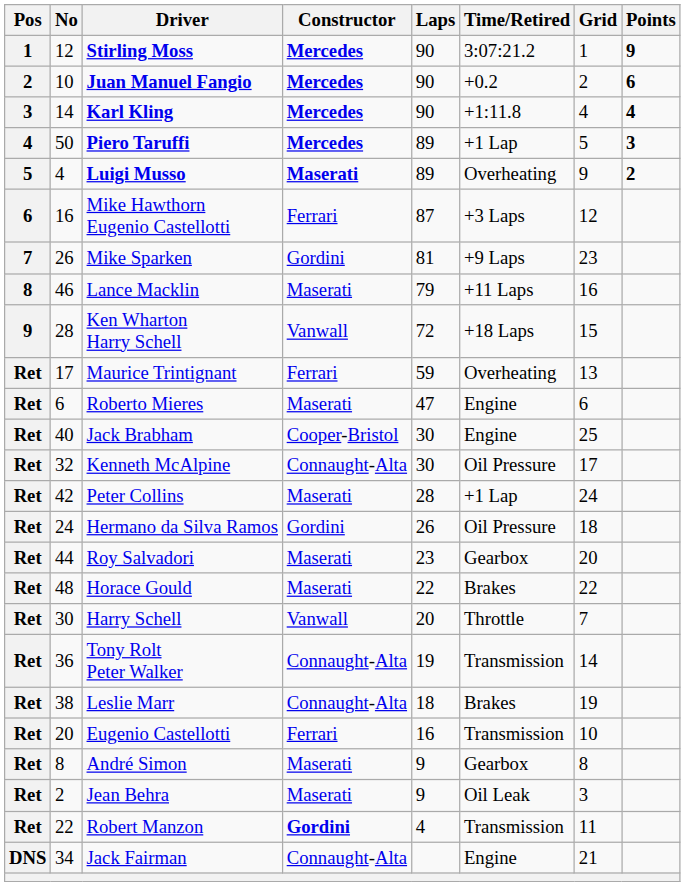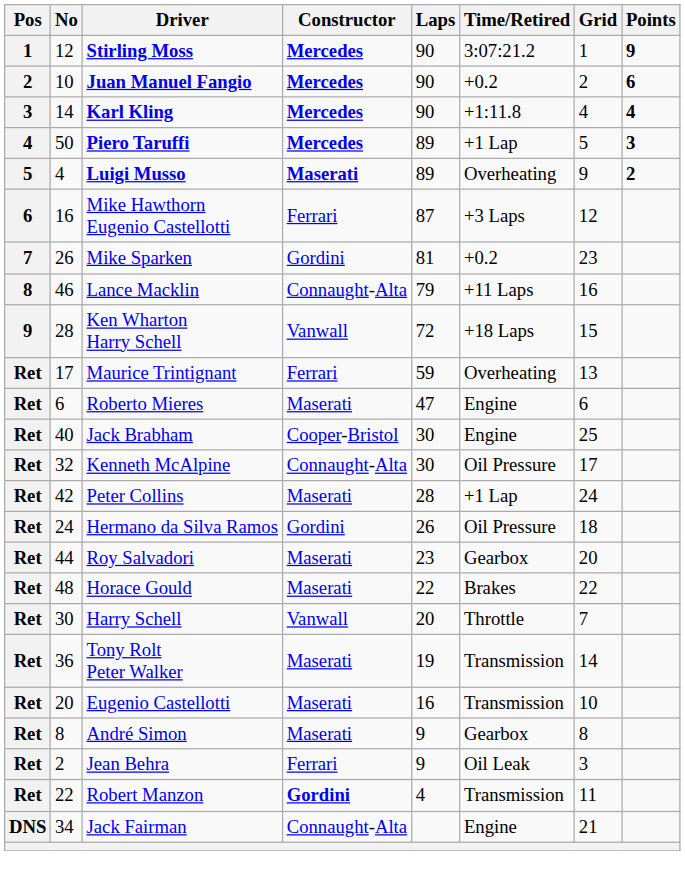 <table class="wikitable" style="font-size: 95%;">
 <tr>
 <th>Pos</th>
 <th>No</th>
 <th>Driver</th>
 <th>Constructor</th>
 <th>Laps</th>
 <th>Time/Retired</th>
 <th>Grid</th>
 <th>Points</th>
 </tr>
 <tr>
 <th>1</th>
 <td>12</td>
 <td> <strong><a href='#'>Stirling Moss</a></strong></td>
 <td><strong><a href='#'>Mercedes</a></strong></td>
 <td>90</td>
 <td>3:07:21.2</td>
 <td>1</td>
 <td><strong>9</strong></td>
 </tr>
 <tr>
 <th>2</th>
 <td>10</td>
 <td> <strong><a href='#'>Juan Manuel Fangio</a></strong></td>
 <td><strong><a href='#'>Mercedes</a></strong></td>
 <td>90</td>
 <td>+0.2</td>
 <td>2</td>
 <td><strong>6</strong></td>
 </tr>
 <tr>
 <th>3</th>
 <td>14</td>
 <td> <strong><a href='#'>Karl Kling</a></strong></td>
 <td><strong><a href='#'>Mercedes</a></strong></td>
 <td>90</td>
 <td>+1:11.8</td>
 <td>4</td>
 <td><strong>4</strong></td>
 </tr>
 <tr>
 <th>4</th>
 <td>50</td>
 <td> <strong><a href='#'>Piero Taruffi</a></strong></td>
 <td><strong><a href='#'>Mercedes</a></strong></td>
 <td>89</td>
 <td>+1 Lap</td>
 <td>5</td>
 <td><strong>3</strong></td>
 </tr>
 <tr>
 <th>5</th>
 <td>4</td>
 <td> <strong><a href='#'>Luigi Musso</a></strong></td>
 <td><strong><a href='#'>Maserati</a></strong></td>
 <td>89</td>
 <td>Overheating</td>
 <td>9</td>
 <td><strong>2</strong></td>
 </tr>
 <tr>
 <th>6</th>
 <td>16</td>
 <td> <a href='#'>Mike Hawthorn</a><br> <a href='#'>Eugenio Castellotti</a></td>
 <td><a href='#'>Ferrari</a></td>
 <td>87</td>
 <td>+3 Laps</td>
 <td>12</td>
 <td></td>
 </tr>
 <tr>
 <th>7</th>
 <td>26</td>
 <td> <a href='#'>Mike Sparken</a></td>
 <td><a href='#'>Gordini</a></td>
 <td>81</td>
-<td>+9 Laps</td>
+<td>+0.2</td>
 <td>23</td>
 <td></td>
 </tr>
 <tr>
 <th>8</th>
 <td>46</td>
 <td> <a href='#'>Lance Macklin</a></td>
-<td><a href='#'>Maserati</a></td>
+<td><a href='#'>Connaught</a>-<a href='#'>Alta</a></td>
 <td>79</td>
 <td>+11 Laps</td>
 <td>16</td>
 <td></td>
 </tr>
 <tr>
 <th>9</th>
 <td>28</td>
 <td> <a href='#'>Ken Wharton</a><br> <a href='#'>Harry Schell</a></td>
 <td><a href='#'>Vanwall</a></td>
 <td>72</td>
 <td>+18 Laps</td>
 <td>15</td>
 <td></td>
 </tr>
 <tr>
 <th>Ret</th>
 <td>17</td>
 <td> <a href='#'>Maurice Trintignant</a></td>
 <td><a href='#'>Ferrari</a></td>
 <td>59</td>
 <td>Overheating</td>
 <td>13</td>
 <td></td>
 </tr>
 <tr>
 <th>Ret</th>
 <td>6</td>
 <td> <a href='#'>Roberto Mieres</a></td>
 <td><a href='#'>Maserati</a></td>
 <td>47</td>
 <td>Engine</td>
 <td>6</td>
 <td></td>
 </tr>
 <tr>
 <th>Ret</th>
 <td>40</td>
 <td> <a href='#'>Jack Brabham</a></td>
 <td><a href='#'>Cooper</a>-<a href='#'>Bristol</a></td>
 <td>30</td>
 <td>Engine</td>
 <td>25</td>
 <td></td>
 </tr>
 <tr>
 <th>Ret</th>
 <td>32</td>
 <td> <a href='#'>Kenneth McAlpine</a></td>
 <td><a href='#'>Connaught</a>-<a href='#'>Alta</a></td>
 <td>30</td>
 <td>Oil Pressure</td>
 <td>17</td>
 <td></td>
 </tr>
 <tr>
 <th>Ret</th>
 <td>42</td>
 <td> <a href='#'>Peter Collins</a></td>
 <td><a href='#'>Maserati</a></td>
 <td>28</td>
 <td>+1 Lap</td>
 <td>24</td>
 <td></td>
 </tr>
 <tr>
 <th>Ret</th>
 <td>24</td>
 <td> <a href='#'>Hermano da Silva Ramos</a></td>
 <td><a href='#'>Gordini</a></td>
 <td>26</td>
 <td>Oil Pressure</td>
 <td>18</td>
 <td></td>
 </tr>
 <tr>
 <th>Ret</th>
 <td>44</td>
 <td> <a href='#'>Roy Salvadori</a></td>
 <td><a href='#'>Maserati</a></td>
 <td>23</td>
 <td>Gearbox</td>
 <td>20</td>
 <td></td>
 </tr>
 <tr>
 <th>Ret</th>
 <td>48</td>
 <td> <a href='#'>Horace Gould</a></td>
 <td><a href='#'>Maserati</a></td>
 <td>22</td>
 <td>Brakes</td>
 <td>22</td>
 <td></td>
 </tr>
 <tr>
 <th>Ret</th>
 <td>30</td>
 <td> <a href='#'>Harry Schell</a></td>
 <td><a href='#'>Vanwall</a></td>
 <td>20</td>
 <td>Throttle</td>
 <td>7</td>
 <td></td>
 </tr>
 <tr>
 <th>Ret</th>
 <td>36</td>
 <td> <a href='#'>Tony Rolt</a><br> <a href='#'>Peter Walker</a></td>
-<td><a href='#'>Connaught</a>-<a href='#'>Alta</a></td>
+<td><a href='#'>Maserati</a></td>
 <td>19</td>
 <td>Transmission</td>
 <td>14</td>
 <td></td>
 </tr>
 <tr>
 <th>Ret</th>
-<td>38</td>
-<td> <a href='#'>Leslie Marr</a></td>
-<td><a href='#'>Connaught</a>-<a href='#'>Alta</a></td>
-<td>18</td>
-<td>Brakes</td>
-<td>19</td>
-<td></td>
-</tr>
-<tr>
-<th>Ret</th>
 <td>20</td>
 <td> <a href='#'>Eugenio Castellotti</a></td>
-<td><a href='#'>Ferrari</a></td>
+<td><a href='#'>Maserati</a></td>
 <td>16</td>
 <td>Transmission</td>
 <td>10</td>
 <td></td>
 </tr>
 <tr>
 <th>Ret</th>
 <td>8</td>
 <td> <a href='#'>André Simon</a></td>
 <td><a href='#'>Maserati</a></td>
 <td>9</td>
 <td>Gearbox</td>
 <td>8</td>
 <td></td>
 </tr>
 <tr>
 <th>Ret</th>
 <td>2</td>
 <td> <a href='#'>Jean Behra</a></td>
-<td><a href='#'>Maserati</a></td>
+<td><a href='#'>Ferrari</a></td>
 <td>9</td>
 <td>Oil Leak</td>
 <td>3</td>
 <td></td>
 </tr>
 <tr>
 <th>Ret</th>
 <td>22</td>
 <td> <a href='#'>Robert Manzon</a></td>
 <td><strong><a href='#'>Gordini</a></strong></td>
 <td>4</td>
 <td>Transmission</td>
 <td>11</td>
 <td></td>
 </tr>
 <tr>
 <th>DNS</th>
 <td>34</td>
 <td> <a href='#'>Jack Fairman</a></td>
 <td><a href='#'>Connaught</a>-<a href='#'>Alta</a></td>
 <td></td>
 <td>Engine</td>
 <td>21</td>
 <td></td>
 </tr>
 <tr>
 <th colspan="8"></th>
 </tr>
 </table>
